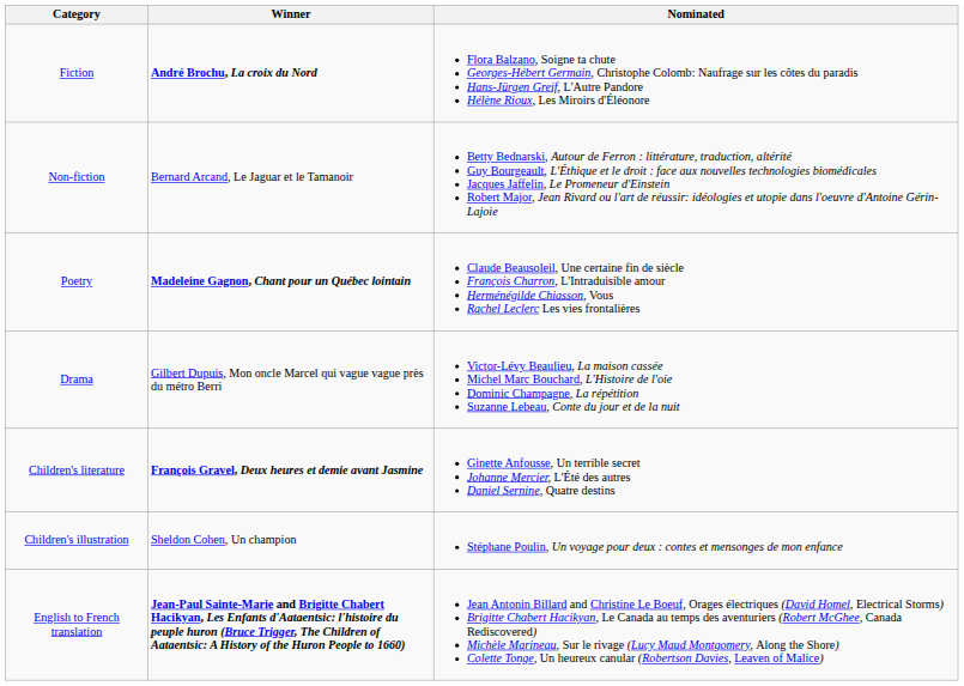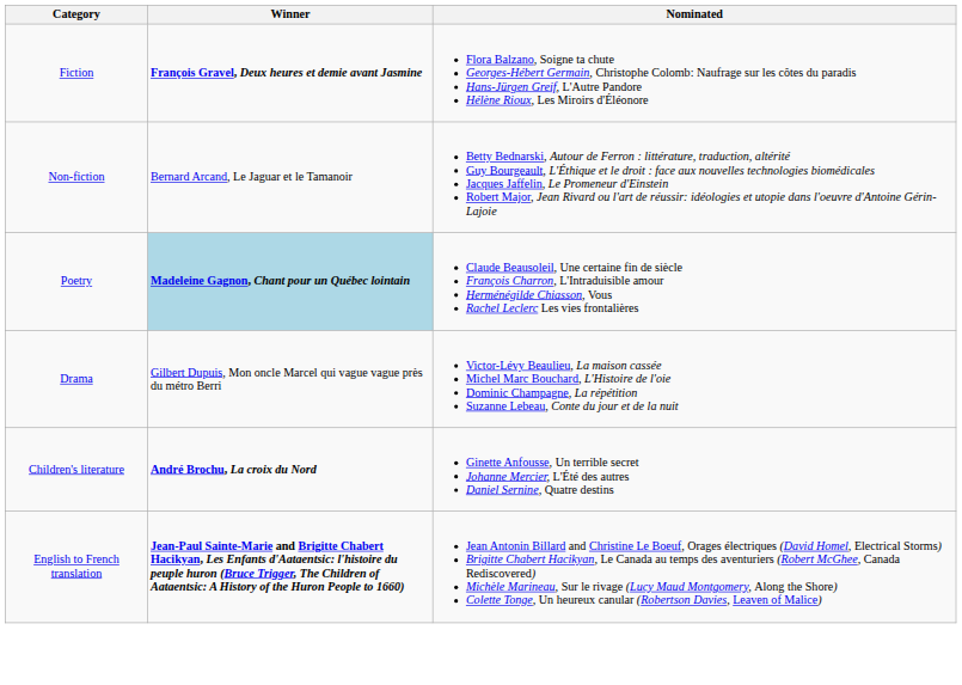 <table class="wikitable" width="100%">
 <tr>
 <th width=15%>Category</th>
 <th width=30%>Winner</th>
 <th width=55%>Nominated</th>
 </tr>
 <tr>
 <td align="center"><a href='#'>Fiction</a></td>
-<td> <strong><a href='#'>André Brochu</a>, <em>La croix du Nord<strong><em></td>
+<td> <strong><a href='#'>François Gravel</a>, <em>Deux heures et demie avant Jasmine<strong><em></td>
 <td><br><ul><li><a href='#'>Flora Balzano</a>, </em>Soigne ta chute<em></li><li><a href='#'>Georges-Hébert Germain</a>, </em>Christophe Colomb: Naufrage sur les côtes du paradis<em></li><li><a href='#'>Hans-Jürgen Greif</a>, </em>L'Autre Pandore<em></li><li><a href='#'>Hélène Rioux</a>, </em>Les Miroirs d'Éléonore<em></li></ul></td>
 </tr>
 <tr>
 <td align="center"><a href='#'>Non-fiction</a></td>
 <td> </strong><a href='#'>Bernard Arcand</a>, </em>Le Jaguar et le Tamanoir</em></strong></td>
 <td><br><ul><li><a href='#'>Betty Bednarski</a>, <em>Autour de Ferron : littérature, traduction, altérité</em></li><li><a href='#'>Guy Bourgeault</a>, <em>L'Éthique et le droit : face aux nouvelles technologies biomédicales</em></li><li><a href='#'>Jacques Jaffelin</a>, <em>Le Promeneur d'Einstein</em></li><li><a href='#'>Robert Major</a>, <em>Jean Rivard ou l'art de réussir:  idéologies et utopie dans l'oeuvre d'Antoine Gérin-Lajoie</em></li></ul></td>
 </tr>
 <tr>
 <td align="center"><a href='#'>Poetry</a></td>
-<td> <strong><a href='#'>Madeleine Gagnon</a>, <em>Chant pour un Québec lointain<strong><em></td>
+<td style="background: lightblue;"> <strong><a href='#'>Madeleine Gagnon</a>, <em>Chant pour un Québec lointain<strong><em></td>
 <td><br><ul><li><a href='#'>Claude Beausoleil</a>, </em>Une certaine fin de siècle<em></li><li><a href='#'>François Charron</a>, </em>L'Intraduisible amour<em></li><li><a href='#'>Herménégilde Chiasson</a>, </em>Vous<em></li><li><a href='#'>Rachel Leclerc</a> </em>Les vies frontalières<em></li></ul></td>
 </tr>
 <tr>
 <td align="center"><a href='#'>Drama</a></td>
 <td> </strong><a href='#'>Gilbert Dupuis</a>, </em>Mon oncle Marcel qui vague vague près du métro Berri</em></strong></td>
 <td><br><ul><li><a href='#'>Victor-Lévy Beaulieu</a>, <em>La maison cassée</em></li><li><a href='#'>Michel Marc Bouchard</a>, <em>L'Histoire de l'oie</em></li><li><a href='#'>Dominic Champagne</a>, <em>La répétition</em></li><li><a href='#'>Suzanne Lebeau</a>, <em>Conte du jour et de la nuit</em></li></ul></td>
 </tr>
 <tr>
 <td align="center"><a href='#'>Children's literature</a></td>
-<td> <strong><a href='#'>François Gravel</a>, <em>Deux heures et demie avant Jasmine<strong><em></td>
+<td> <strong><a href='#'>André Brochu</a>, <em>La croix du Nord<strong><em></td>
 <td><br><ul><li><a href='#'>Ginette Anfousse</a>, </em>Un terrible secret<em></li><li><a href='#'>Johanne Mercier</a>, </em>L'Été des autres<em></li><li><a href='#'>Daniel Sernine</a>, </em>Quatre destins<em></li></ul></td>
-</tr>
-<tr>
-<td align="center"><a href='#'>Children's illustration</a></td>
-<td> </strong><a href='#'>Sheldon Cohen</a>, </em>Un champion</em></strong></td>
-<td><br><ul><li><a href='#'>Stéphane Poulin</a>, <em>Un voyage pour deux : contes et mensonges de mon enfance</em></li></ul></td>
 </tr>
 <tr>
 <td align="center"><a href='#'>English to French translation</a></td>
 <td> <strong><a href='#'>Jean-Paul Sainte-Marie</a> and	<a href='#'>Brigitte Chabert Hacikyan</a>, <em>Les Enfants d'Aataentsic: l'histoire du peuple huron<strong><em> (<a href='#'>Bruce Trigger</a>, </em>The Children of Aataentsic: A History of the Huron People to 1660<em>)</td>
 <td><br><ul><li><a href='#'>Jean Antonin Billard</a> and <a href='#'>Christine Le Boeuf</a>, </em>Orages électriques<em> (<a href='#'>David Homel</a>, </em>Electrical Storms<em>)</li><li><a href='#'>Brigitte Chabert Hacikyan</a>, </em>Le Canada au temps des aventuriers<em> (<a href='#'>Robert McGhee</a>, </em>Canada Rediscovered<em>)</li><li><a href='#'>Michèle Marineau</a>, </em>Sur le rivage<em> (<a href='#'>Lucy Maud Montgomery</a>, </em>Along the Shore<em>)</li><li><a href='#'>Colette Tonge</a>, </em>Un heureux canular<em> (<a href='#'>Robertson Davies</a>, </em><a href='#'>Leaven of Malice</a><em>)</li></ul></td>
 </tr>
 </table>
